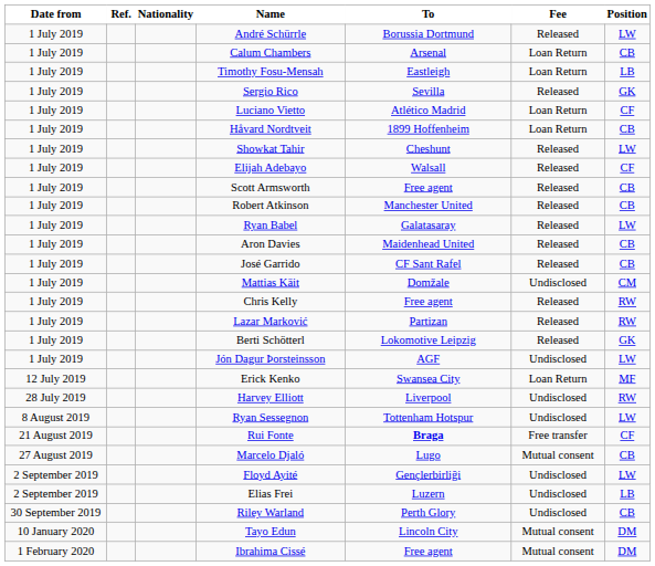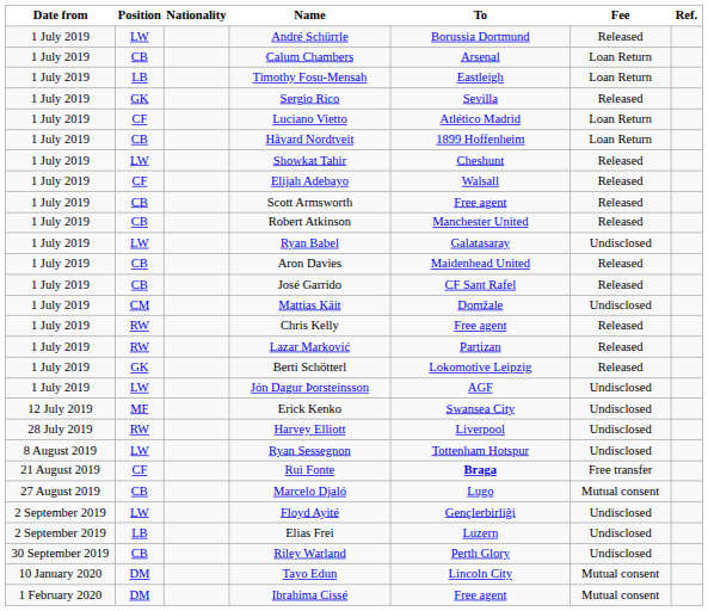 <table class="wikitable"  style="text-align:center; font-size:90%; ">
 <tr>
 <th style="background:white; color:black; border:black; width:120px;">Date from</th>
-<th style="background:white; color:black; border:black; width:30px;">Ref.</th>
+<th style="background:white; color:black; border:black; width:50px;">Position</th>
 <th style="background:white; color:black; border:black; width:50px;">Nationality</th>
 <th style="background:white; color:black; border:black; width:180px;">Name</th>
 <th style="background:white; color:black; border:black; width:200px;">To</th>
 <th style="background:white; color:black; border:black; width:110px;">Fee</th>
-<th style="background:white; color:black; border:black; width:50px;">Position</th>
+<th style="background:white; color:black; border:black; width:30px;">Ref.</th>
 </tr>
 <tr>
 <td>1 July 2019</td>
-<td></td>
+<td><a href='#'>LW</a></td>
 <td></td>
 <td><a href='#'>André Schürrle</a></td>
 <td> <a href='#'>Borussia Dortmund</a></td>
 <td>Released</td>
-<td><a href='#'>LW</a></td>
+<td></td>
 </tr>
 <tr>
 <td>1 July 2019</td>
-<td></td>
+<td><a href='#'>CB</a></td>
 <td></td>
 <td><a href='#'>Calum Chambers</a></td>
 <td> <a href='#'>Arsenal</a></td>
 <td>Loan Return</td>
-<td><a href='#'>CB</a></td>
+<td></td>
 </tr>
 <tr>
 <td>1 July 2019</td>
-<td></td>
+<td><a href='#'>LB</a></td>
 <td></td>
 <td><a href='#'>Timothy Fosu-Mensah</a></td>
 <td> <a href='#'>Eastleigh</a></td>
 <td>Loan Return</td>
-<td><a href='#'>LB</a></td>
+<td></td>
 </tr>
 <tr>
 <td>1 July 2019</td>
-<td></td>
+<td><a href='#'>GK</a></td>
 <td></td>
 <td><a href='#'>Sergio Rico</a></td>
 <td> <a href='#'>Sevilla</a></td>
 <td>Released</td>
-<td><a href='#'>GK</a></td>
+<td></td>
 </tr>
 <tr>
 <td>1 July 2019</td>
-<td></td>
+<td><a href='#'>CF</a></td>
 <td></td>
 <td><a href='#'>Luciano Vietto</a></td>
 <td> <a href='#'>Atlético Madrid</a></td>
 <td>Loan Return</td>
-<td><a href='#'>CF</a></td>
+<td></td>
 </tr>
 <tr>
 <td>1 July 2019</td>
-<td></td>
+<td><a href='#'>CB</a></td>
 <td></td>
 <td><a href='#'>Håvard Nordtveit</a></td>
 <td> <a href='#'>1899 Hoffenheim</a></td>
 <td>Loan Return</td>
-<td><a href='#'>CB</a></td>
+<td></td>
 </tr>
 <tr>
 <td>1 July 2019</td>
-<td></td>
+<td><a href='#'>LW</a></td>
 <td></td>
 <td><a href='#'>Showkat Tahir</a></td>
 <td> <a href='#'>Cheshunt</a></td>
 <td>Released</td>
-<td><a href='#'>LW</a></td>
+<td></td>
 </tr>
 <tr>
 <td>1 July 2019</td>
-<td></td>
+<td><a href='#'>CF</a></td>
 <td></td>
 <td><a href='#'>Elijah Adebayo</a></td>
 <td> <a href='#'>Walsall</a></td>
 <td>Released</td>
-<td><a href='#'>CF</a></td>
+<td></td>
 </tr>
 <tr>
 <td>1 July 2019</td>
-<td></td>
+<td><a href='#'>CB</a></td>
 <td></td>
 <td>Scott Armsworth</td>
 <td> <a href='#'>Free agent</a></td>
 <td>Released</td>
-<td><a href='#'>CB</a></td>
+<td></td>
 </tr>
 <tr>
 <td>1 July 2019</td>
-<td></td>
+<td><a href='#'>CB</a></td>
 <td></td>
 <td>Robert Atkinson</td>
 <td> <a href='#'>Manchester United</a></td>
 <td>Released</td>
-<td><a href='#'>CB</a></td>
+<td></td>
 </tr>
 <tr>
 <td>1 July 2019</td>
-<td></td>
+<td><a href='#'>LW</a></td>
 <td></td>
 <td><a href='#'>Ryan Babel</a></td>
 <td> <a href='#'>Galatasaray</a></td>
-<td>Released</td>
-<td><a href='#'>LW</a></td>
+<td>Undisclosed</td>
+<td></td>
 </tr>
 <tr>
 <td>1 July 2019</td>
-<td></td>
+<td><a href='#'>CB</a></td>
 <td></td>
 <td>Aron Davies</td>
 <td> <a href='#'>Maidenhead United</a></td>
 <td>Released</td>
-<td><a href='#'>CB</a></td>
+<td></td>
 </tr>
 <tr>
 <td>1 July 2019</td>
-<td></td>
+<td><a href='#'>CB</a></td>
 <td></td>
 <td>José Garrido</td>
 <td> <a href='#'>CF Sant Rafel</a></td>
 <td>Released</td>
-<td><a href='#'>CB</a></td>
+<td></td>
 </tr>
 <tr>
 <td>1 July 2019</td>
-<td></td>
+<td><a href='#'>CM</a></td>
 <td></td>
 <td><a href='#'>Mattias Käit</a></td>
 <td> <a href='#'>Domžale</a></td>
 <td>Undisclosed</td>
-<td><a href='#'>CM</a></td>
+<td></td>
 </tr>
 <tr>
 <td>1 July 2019</td>
-<td></td>
+<td><a href='#'>RW</a></td>
 <td></td>
 <td>Chris Kelly</td>
 <td> <a href='#'>Free agent</a></td>
 <td>Released</td>
-<td><a href='#'>RW</a></td>
+<td></td>
 </tr>
 <tr>
 <td>1 July 2019</td>
-<td></td>
+<td><a href='#'>RW</a></td>
 <td></td>
 <td><a href='#'>Lazar Marković</a></td>
 <td> <a href='#'>Partizan</a></td>
 <td>Released</td>
-<td><a href='#'>RW</a></td>
+<td></td>
 </tr>
 <tr>
 <td>1 July 2019</td>
-<td></td>
+<td><a href='#'>GK</a></td>
 <td></td>
 <td>Berti Schötterl</td>
 <td> <a href='#'>Lokomotive Leipzig</a></td>
 <td>Released</td>
-<td><a href='#'>GK</a></td>
+<td></td>
 </tr>
 <tr>
 <td>1 July 2019</td>
-<td></td>
+<td><a href='#'>LW</a></td>
 <td></td>
 <td><a href='#'>Jón Dagur Þorsteinsson</a></td>
 <td> <a href='#'>AGF</a></td>
 <td>Undisclosed</td>
-<td><a href='#'>LW</a></td>
+<td></td>
 </tr>
 <tr>
 <td>12 July 2019</td>
-<td></td>
+<td><a href='#'>MF</a></td>
 <td></td>
 <td>Erick Kenko</td>
 <td> <a href='#'>Swansea City</a></td>
-<td>Loan Return</td>
-<td><a href='#'>MF</a></td>
+<td>Undisclosed</td>
+<td></td>
 </tr>
 <tr>
 <td>28 July 2019</td>
-<td></td>
+<td><a href='#'>RW</a></td>
 <td></td>
 <td><a href='#'>Harvey Elliott</a></td>
 <td> <a href='#'>Liverpool</a></td>
 <td>Undisclosed</td>
-<td><a href='#'>RW</a></td>
+<td></td>
 </tr>
 <tr>
 <td>8 August 2019</td>
-<td></td>
+<td><a href='#'>LW</a></td>
 <td></td>
 <td><a href='#'>Ryan Sessegnon</a></td>
 <td> <a href='#'>Tottenham Hotspur</a></td>
 <td>Undisclosed</td>
-<td><a href='#'>LW</a></td>
+<td></td>
 </tr>
 <tr>
 <td>21 August 2019</td>
-<td></td>
+<td><a href='#'>CF</a></td>
 <td></td>
 <td><a href='#'>Rui Fonte</a></td>
 <td><strong> <a href='#'>Braga</a></strong></td>
 <td>Free transfer</td>
-<td><a href='#'>CF</a></td>
+<td></td>
 </tr>
 <tr>
 <td>27 August 2019</td>
-<td></td>
+<td><a href='#'>CB</a></td>
 <td></td>
 <td><a href='#'>Marcelo Djaló</a></td>
 <td> <a href='#'>Lugo</a></td>
 <td>Mutual consent</td>
-<td><a href='#'>CB</a></td>
+<td></td>
 </tr>
 <tr>
 <td>2 September 2019</td>
-<td></td>
+<td><a href='#'>LW</a></td>
 <td></td>
 <td><a href='#'>Floyd Ayité</a></td>
 <td> <a href='#'>Gençlerbirliği</a></td>
 <td>Undisclosed</td>
-<td><a href='#'>LW</a></td>
+<td></td>
 </tr>
 <tr>
 <td>2 September 2019</td>
-<td></td>
+<td><a href='#'>LB</a></td>
 <td></td>
 <td>Elias Frei</td>
 <td> <a href='#'>Luzern</a></td>
 <td>Undisclosed</td>
-<td><a href='#'>LB</a></td>
+<td></td>
 </tr>
 <tr>
 <td>30 September 2019</td>
-<td></td>
+<td><a href='#'>CB</a></td>
 <td></td>
 <td><a href='#'>Riley Warland</a></td>
 <td> <a href='#'>Perth Glory</a></td>
 <td>Undisclosed</td>
-<td><a href='#'>CB</a></td>
+<td></td>
 </tr>
 <tr>
 <td>10 January 2020</td>
-<td></td>
+<td><a href='#'>DM</a></td>
 <td></td>
 <td><a href='#'>Tayo Edun</a></td>
 <td> <a href='#'>Lincoln City</a></td>
 <td>Mutual consent</td>
-<td><a href='#'>DM</a></td>
+<td></td>
 </tr>
 <tr>
 <td>1 February 2020</td>
-<td></td>
+<td><a href='#'>DM</a></td>
 <td></td>
 <td><a href='#'>Ibrahima Cissé</a></td>
 <td> <a href='#'>Free agent</a></td>
 <td>Mutual consent</td>
-<td><a href='#'>DM</a></td>
+<td></td>
 </tr>
 </table>
